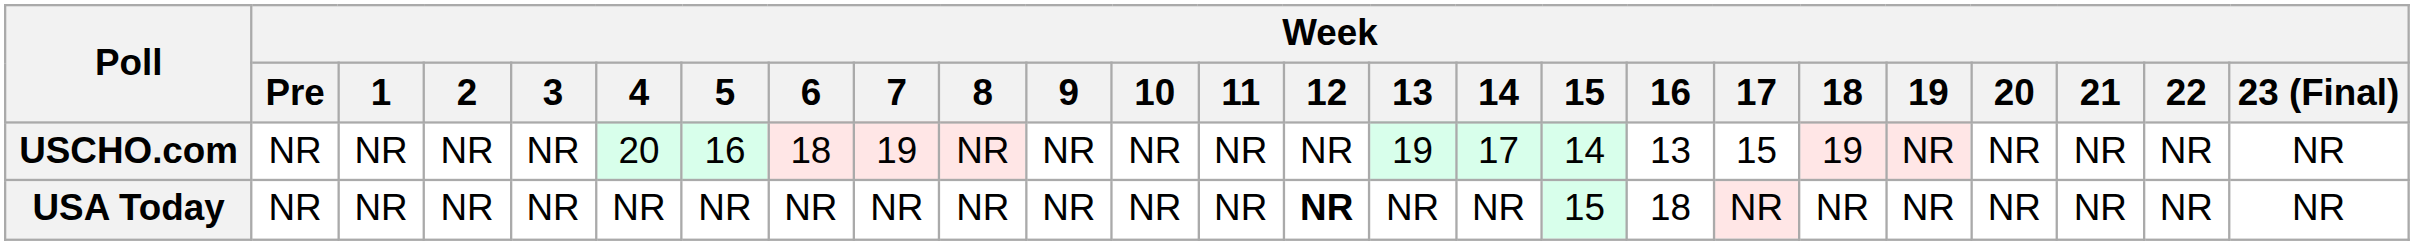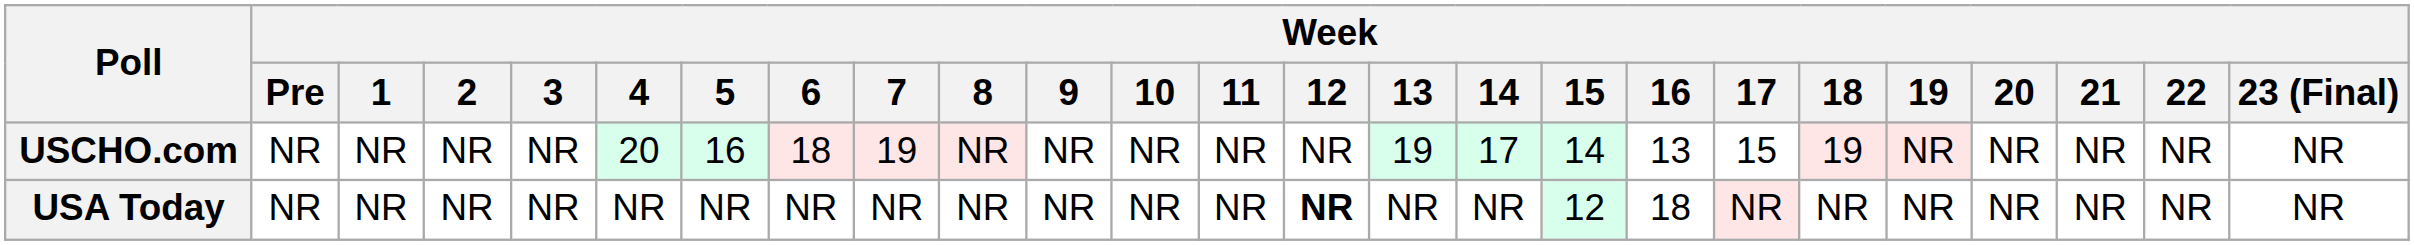 <table class="wikitable" style="white-space:nowrap;">
 <tr>
 <th scope="col" width="100" rowspan="2">Poll</th>
 <th colspan="25">Week</th>
 </tr>
 <tr>
 <th scope="col" width="30">Pre</th>
 <th scope="col" width="30">1</th>
 <th scope="col" width="30">2</th>
 <th scope="col" width="30">3</th>
 <th scope="col" width="30">4</th>
 <th scope="col" width="30">5</th>
 <th scope="col" width="30">6</th>
 <th scope="col" width="30">7</th>
 <th scope="col" width="30">8</th>
 <th scope="col" width="30">9</th>
 <th scope="col" width="30">10</th>
 <th scope="col" width="30">11</th>
 <th scope="col" width="30">12</th>
 <th scope="col" width="30">13</th>
 <th scope="col" width="30">14</th>
 <th scope="col" width="30">15</th>
 <th scope="col" width="30">16</th>
 <th scope="col" width="30">17</th>
 <th scope="col" width="30">18</th>
 <th scope="col" width="30">19</th>
 <th scope="col" width="30">20</th>
 <th scope="col" width="30">21</th>
 <th scope="col" width="30">22</th>
 <th scope="col" width="30">23 (Final)</th>
 </tr>
 <tr style="text-align:center;">
 <th>USCHO.com</th>
 <td bgcolor=FFFFFF>NR</td>
 <td bgcolor=FFFFFF>NR</td>
 <td bgcolor=FFFFFF>NR</td>
 <td bgcolor=FFFFFF>NR</td>
 <td bgcolor=D8FFEB>20</td>
 <td bgcolor=D8FFEB>16</td>
 <td bgcolor=FFE6E6>18</td>
 <td bgcolor=FFE6E6>19</td>
 <td bgcolor=FFE6E6>NR</td>
 <td bgcolor=FFFFFF>NR</td>
 <td bgcolor=FFFFFF>NR</td>
 <td bgcolor=FFFFFF>NR</td>
 <td bgcolor=FFFFFF>NR</td>
 <td bgcolor=D8FFEB>19</td>
 <td bgcolor=D8FFEB>17</td>
 <td bgcolor=D8FFEB>14</td>
 <td bgcolor=FFFFFF>13</td>
 <td bgcolor=FFFFFF>15</td>
 <td bgcolor=FFE6E6>19</td>
 <td bgcolor=FFE6E6>NR</td>
 <td bgcolor=FFFFFF>NR</td>
 <td bgcolor=FFFFFF>NR</td>
 <td bgcolor=FFFFFF>NR</td>
 <td bgcolor=FFFFFF>NR</td>
 </tr>
 <tr style="text-align:center;">
 <th>USA Today</th>
 <td bgcolor=FFFFFF>NR</td>
 <td bgcolor=FFFFFF>NR</td>
 <td bgcolor=FFFFFF>NR</td>
 <td bgcolor=FFFFFF>NR</td>
 <td bgcolor=FFFFFF>NR</td>
 <td bgcolor=FFFFFF>NR</td>
 <td bgcolor=FFFFFF>NR</td>
 <td bgcolor=FFFFFF>NR</td>
 <td bgcolor=FFFFFF>NR</td>
 <td bgcolor=FFFFFF>NR</td>
 <td bgcolor=FFFFFF>NR</td>
 <td bgcolor=FFFFFF>NR</td>
 <td bgcolor=FFFFFF><strong>NR</strong></td>
 <td bgcolor=FFFFFF>NR</td>
 <td bgcolor=FFFFFF>NR</td>
-<td bgcolor=D8FFEB>15</td>
+<td bgcolor=D8FFEB>12</td>
 <td bgcolor=FFFFFF>18</td>
 <td bgcolor=FFE6E6>NR</td>
 <td bgcolor=FFFFFF>NR</td>
 <td bgcolor=FFFFFF>NR</td>
 <td bgcolor=FFFFFF>NR</td>
 <td bgcolor=FFFFFF>NR</td>
 <td bgcolor=FFFFFF>NR</td>
 <td bgcolor=FFFFFF>NR</td>
 </tr>
 </table>
